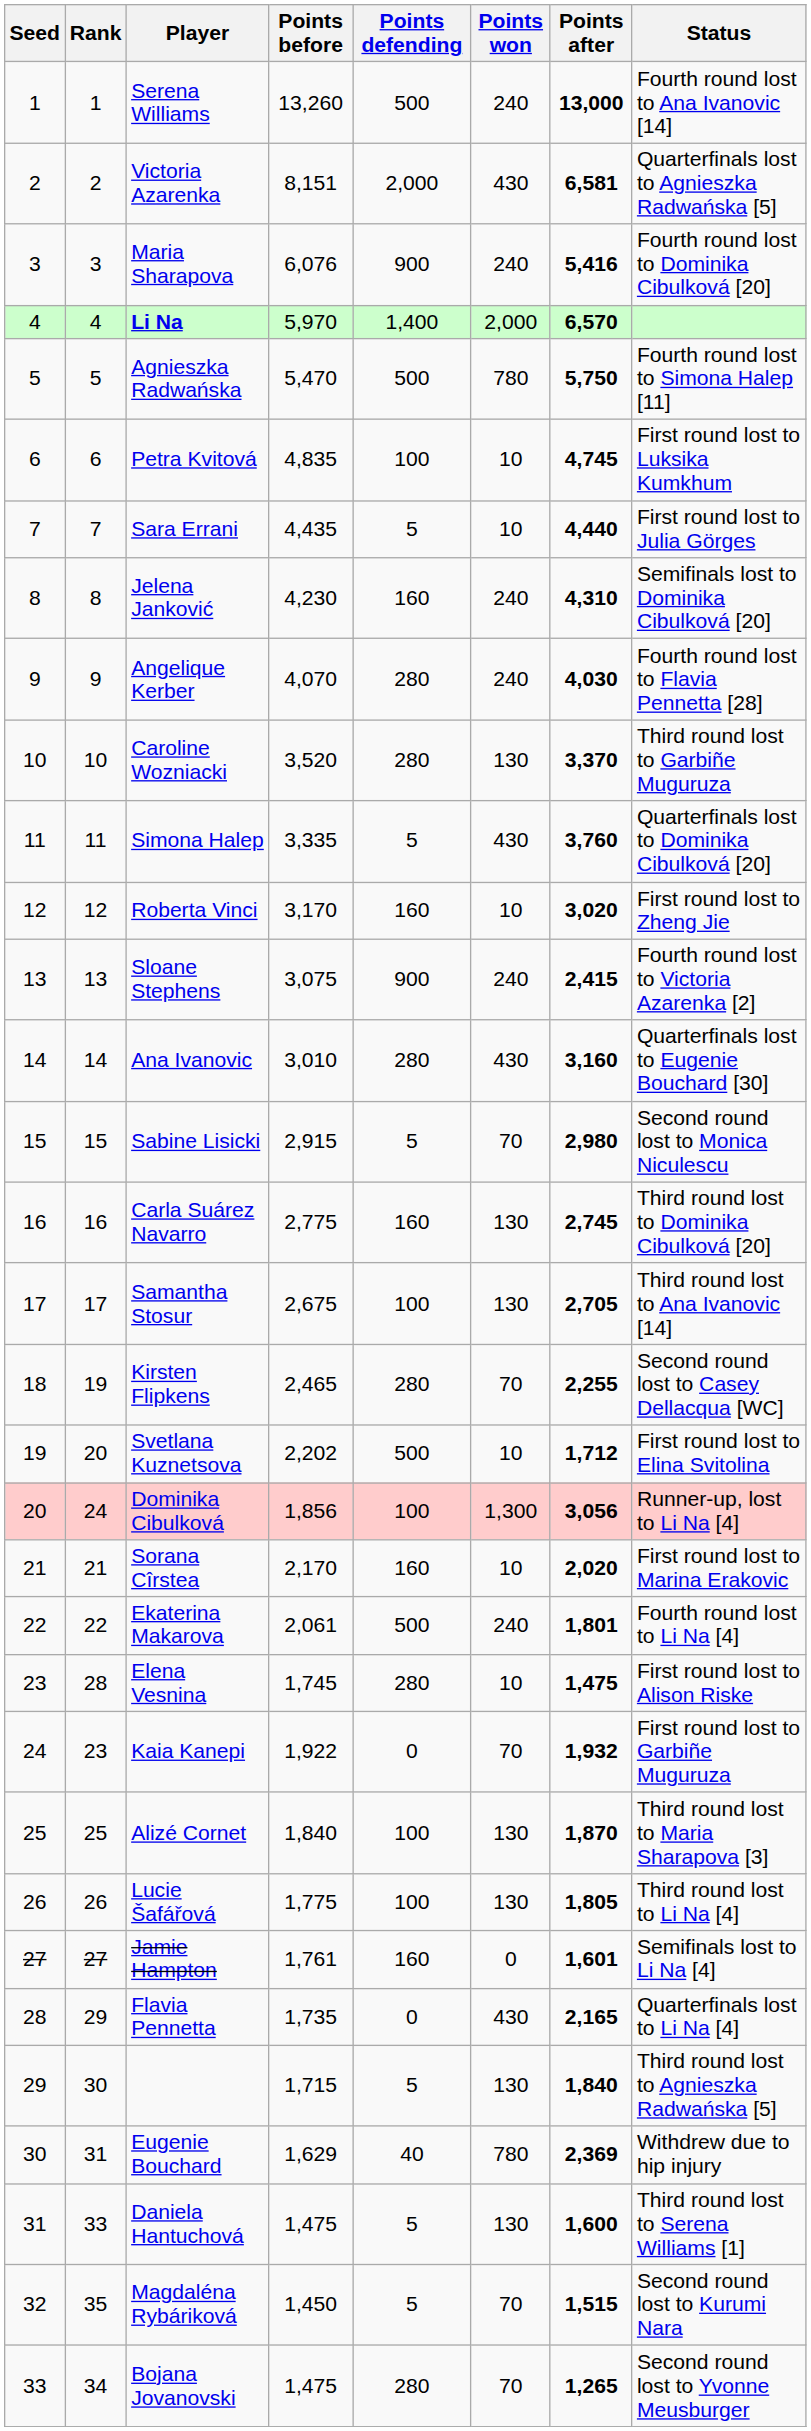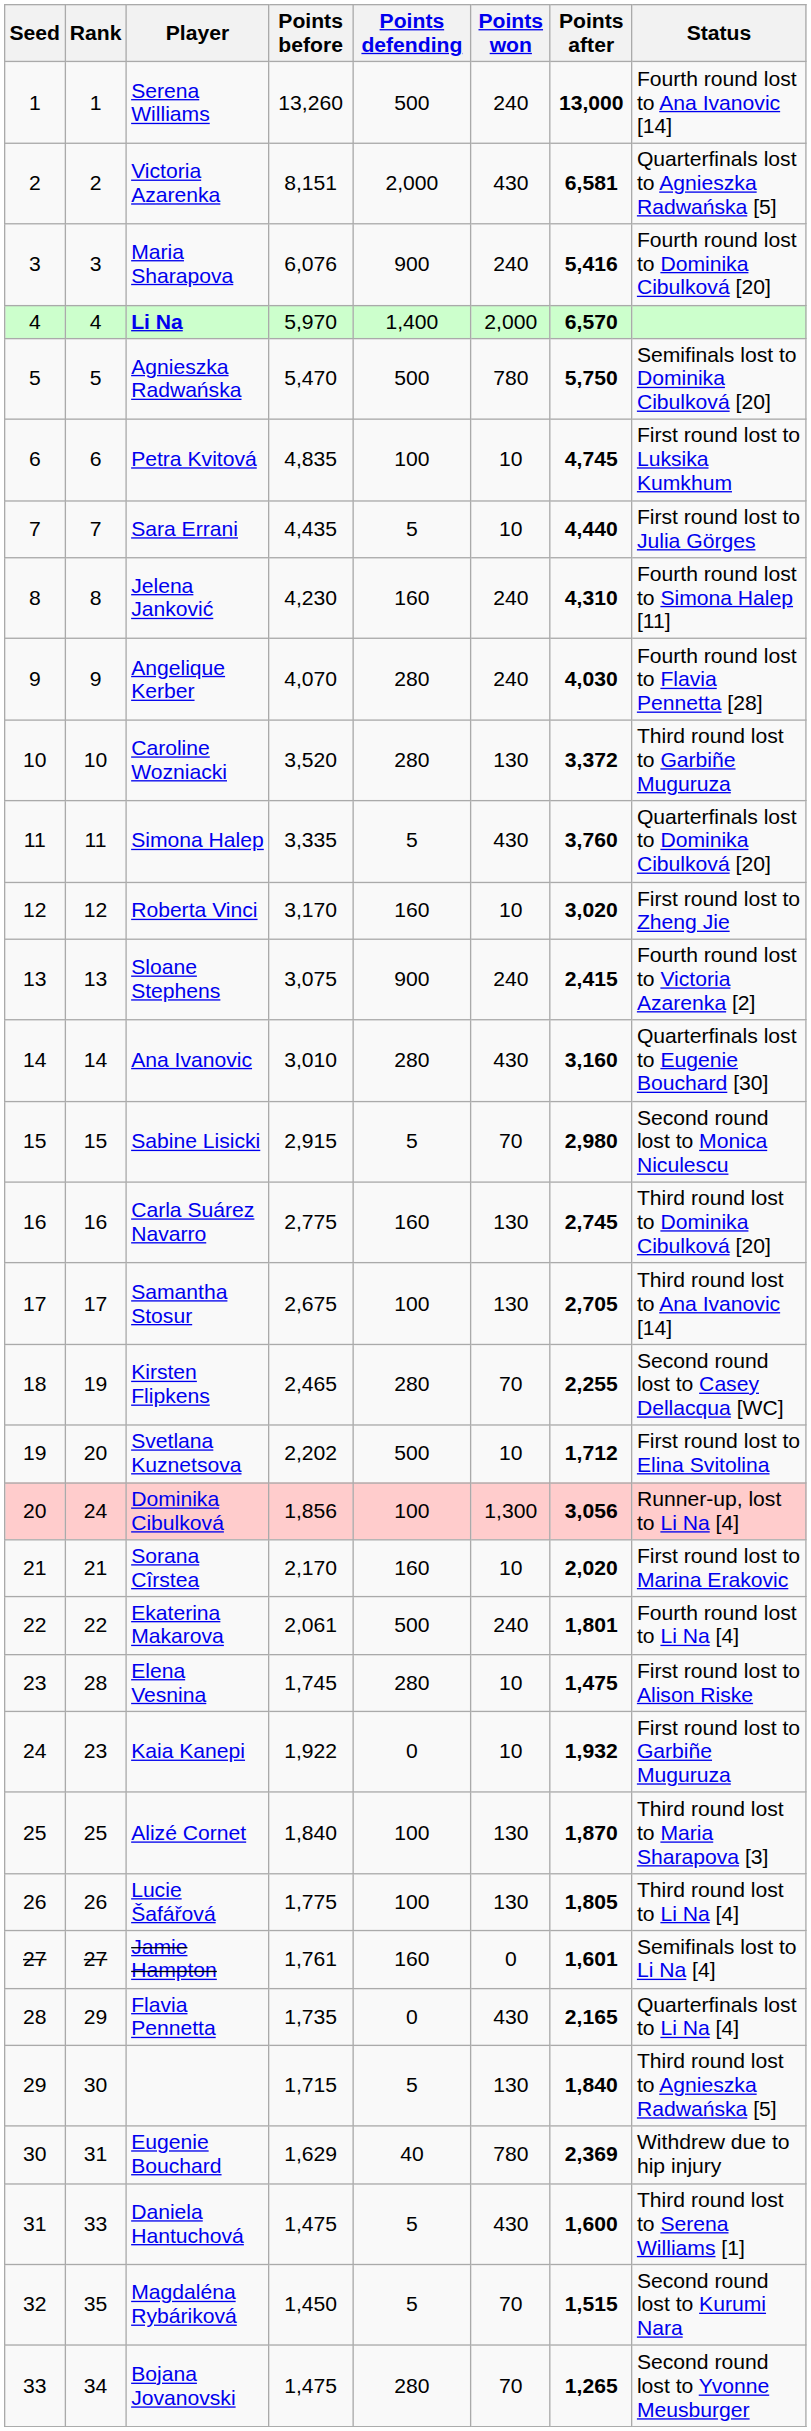 <table class="wikitable sortable" style="text-align:center;">
 <tr>
 <th style="width:30px;">Seed</th>
 <th style="width:30px;">Rank</th>
 <th style="width:170px;">Player</th>
 <th style="width:90px;">Points before</th>
 <th style="width:110px;"><a href='#'>Points defending</a></th>
 <th style="width:70px;"><a href='#'>Points won</a></th>
 <th style="width:80px;">Points after</th>
 <th style="width:275px;">Status</th>
 </tr>
 <tr>
 <td>1</td>
 <td>1</td>
 <td align="left"> <a href='#'>Serena Williams</a></td>
 <td>13,260</td>
 <td>500</td>
 <td>240</td>
 <td><strong>13,000</strong></td>
 <td align="left">Fourth round lost to  <a href='#'>Ana Ivanovic</a> [14]</td>
 </tr>
 <tr>
 <td>2</td>
 <td>2</td>
 <td align="left"> <a href='#'>Victoria Azarenka</a></td>
 <td>8,151</td>
 <td>2,000</td>
 <td>430</td>
 <td><strong>6,581</strong></td>
 <td align="left">Quarterfinals lost to  <a href='#'>Agnieszka Radwańska</a> [5]</td>
 </tr>
 <tr>
 <td>3</td>
 <td>3</td>
 <td align="left"> <a href='#'>Maria Sharapova</a></td>
 <td>6,076</td>
 <td>900</td>
 <td>240</td>
 <td><strong>5,416</strong></td>
 <td align="left">Fourth round lost to  <a href='#'>Dominika Cibulková</a> [20]</td>
 </tr>
 <tr style="background:#cfc;">
 <td>4</td>
 <td>4</td>
 <td align="left"> <strong><a href='#'>Li Na</a></strong></td>
 <td>5,970</td>
 <td>1,400</td>
 <td>2,000</td>
 <td><strong>6,570</strong></td>
 <td align="left"></td>
 </tr>
 <tr>
 <td>5</td>
 <td>5</td>
 <td align="left"> <a href='#'>Agnieszka Radwańska</a></td>
 <td>5,470</td>
 <td>500</td>
 <td>780</td>
 <td><strong>5,750</strong></td>
-<td align="left">Fourth round lost to  <a href='#'>Simona Halep</a> [11]</td>
+<td align="left">Semifinals lost to  <a href='#'>Dominika Cibulková</a> [20]</td>
 </tr>
 <tr>
 <td>6</td>
 <td>6</td>
 <td align="left"> <a href='#'>Petra Kvitová</a></td>
 <td>4,835</td>
 <td>100</td>
 <td>10</td>
 <td><strong>4,745</strong></td>
 <td align="left">First round lost to  <a href='#'>Luksika Kumkhum</a></td>
 </tr>
 <tr>
 <td>7</td>
 <td>7</td>
 <td align="left"> <a href='#'>Sara Errani</a></td>
 <td>4,435</td>
 <td>5</td>
 <td>10</td>
 <td><strong>4,440</strong></td>
 <td align="left">First round lost to  <a href='#'>Julia Görges</a></td>
 </tr>
 <tr>
 <td>8</td>
 <td>8</td>
 <td align="left"> <a href='#'>Jelena Janković</a></td>
 <td>4,230</td>
 <td>160</td>
 <td>240</td>
 <td><strong>4,310</strong></td>
-<td align="left">Semifinals lost to  <a href='#'>Dominika Cibulková</a> [20]</td>
+<td align="left">Fourth round lost to  <a href='#'>Simona Halep</a> [11]</td>
 </tr>
 <tr>
 <td>9</td>
 <td>9</td>
 <td align="left"> <a href='#'>Angelique Kerber</a></td>
 <td>4,070</td>
 <td>280</td>
 <td>240</td>
 <td><strong>4,030</strong></td>
 <td align="left">Fourth round lost to  <a href='#'>Flavia Pennetta</a> [28]</td>
 </tr>
 <tr>
 <td>10</td>
 <td>10</td>
 <td align="left"> <a href='#'>Caroline Wozniacki</a></td>
 <td>3,520</td>
 <td>280</td>
 <td>130</td>
-<td><strong>3,370</strong></td>
+<td><strong>3,372</strong></td>
 <td align="left">Third round lost to  <a href='#'>Garbiñe Muguruza</a></td>
 </tr>
 <tr>
 <td>11</td>
 <td>11</td>
 <td align="left"> <a href='#'>Simona Halep</a></td>
 <td>3,335</td>
 <td>5</td>
 <td>430</td>
 <td><strong>3,760</strong></td>
 <td align="left">Quarterfinals lost to  <a href='#'>Dominika Cibulková</a> [20]</td>
 </tr>
 <tr>
 <td>12</td>
 <td>12</td>
 <td align="left"> <a href='#'>Roberta Vinci</a></td>
 <td>3,170</td>
 <td>160</td>
 <td>10</td>
 <td><strong>3,020</strong></td>
 <td align="left">First round lost to  <a href='#'>Zheng Jie</a></td>
 </tr>
 <tr>
 <td>13</td>
 <td>13</td>
 <td align="left"> <a href='#'>Sloane Stephens</a></td>
 <td>3,075</td>
 <td>900</td>
 <td>240</td>
 <td><strong>2,415</strong></td>
 <td align="left">Fourth round lost to  <a href='#'>Victoria Azarenka</a> [2]</td>
 </tr>
 <tr>
 <td>14</td>
 <td>14</td>
 <td align="left"> <a href='#'>Ana Ivanovic</a></td>
 <td>3,010</td>
 <td>280</td>
 <td>430</td>
 <td><strong>3,160</strong></td>
 <td align="left">Quarterfinals lost to  <a href='#'>Eugenie Bouchard</a> [30]</td>
 </tr>
 <tr>
 <td>15</td>
 <td>15</td>
 <td align="left"> <a href='#'>Sabine Lisicki</a></td>
 <td>2,915</td>
 <td>5</td>
 <td>70</td>
 <td><strong>2,980</strong></td>
 <td align="left">Second round lost to  <a href='#'>Monica Niculescu</a></td>
 </tr>
 <tr>
 <td>16</td>
 <td>16</td>
 <td align="left"> <a href='#'>Carla Suárez Navarro</a></td>
 <td>2,775</td>
 <td>160</td>
 <td>130</td>
 <td><strong>2,745</strong></td>
 <td align="left">Third round lost to  <a href='#'>Dominika Cibulková</a> [20]</td>
 </tr>
 <tr>
 <td>17</td>
 <td>17</td>
 <td align="left"> <a href='#'>Samantha Stosur</a></td>
 <td>2,675</td>
 <td>100</td>
 <td>130</td>
 <td><strong>2,705</strong></td>
 <td align="left">Third round lost to  <a href='#'>Ana Ivanovic</a> [14]</td>
 </tr>
 <tr>
 <td>18</td>
 <td>19</td>
 <td align="left"> <a href='#'>Kirsten Flipkens</a></td>
 <td>2,465</td>
 <td>280</td>
 <td>70</td>
 <td><strong>2,255</strong></td>
 <td align="left">Second round lost to  <a href='#'>Casey Dellacqua</a> [WC]</td>
 </tr>
 <tr>
 <td>19</td>
 <td>20</td>
 <td align="left"> <a href='#'>Svetlana Kuznetsova</a></td>
 <td>2,202</td>
 <td>500</td>
 <td>10</td>
 <td><strong>1,712</strong></td>
 <td align="left">First round lost to  <a href='#'>Elina Svitolina</a></td>
 </tr>
 <tr style="background:#fcc;">
 <td>20</td>
 <td>24</td>
 <td align="left"> <a href='#'>Dominika Cibulková</a></td>
 <td>1,856</td>
 <td>100</td>
 <td>1,300</td>
 <td><strong>3,056</strong></td>
 <td align="left">Runner-up, lost to  <a href='#'>Li Na</a> [4]</td>
 </tr>
 <tr>
 <td>21</td>
 <td>21</td>
 <td align="left"> <a href='#'>Sorana Cîrstea</a></td>
 <td>2,170</td>
 <td>160</td>
 <td>10</td>
 <td><strong>2,020</strong></td>
 <td align="left">First round lost to  <a href='#'>Marina Erakovic</a></td>
 </tr>
 <tr>
 <td>22</td>
 <td>22</td>
 <td align="left"> <a href='#'>Ekaterina Makarova</a></td>
 <td>2,061</td>
 <td>500</td>
 <td>240</td>
 <td><strong>1,801</strong></td>
 <td align="left">Fourth round lost to  <a href='#'>Li Na</a> [4]</td>
 </tr>
 <tr>
 <td>23</td>
 <td>28</td>
 <td align="left"> <a href='#'>Elena Vesnina</a></td>
 <td>1,745</td>
 <td>280</td>
 <td>10</td>
 <td><strong>1,475</strong></td>
 <td align="left">First round lost to  <a href='#'>Alison Riske</a></td>
 </tr>
 <tr>
 <td>24</td>
 <td>23</td>
 <td align="left"> <a href='#'>Kaia Kanepi</a></td>
 <td>1,922</td>
 <td>0</td>
-<td>70</td>
+<td>10</td>
 <td><strong>1,932</strong></td>
 <td align="left">First round lost to  <a href='#'>Garbiñe Muguruza</a></td>
 </tr>
 <tr>
 <td>25</td>
 <td>25</td>
 <td align="left"> <a href='#'>Alizé Cornet</a></td>
 <td>1,840</td>
 <td>100</td>
 <td>130</td>
 <td><strong>1,870</strong></td>
 <td align="left">Third round lost to  <a href='#'>Maria Sharapova</a> [3]</td>
 </tr>
 <tr>
 <td>26</td>
 <td>26</td>
 <td align="left"> <a href='#'>Lucie Šafářová</a></td>
 <td>1,775</td>
 <td>100</td>
 <td>130</td>
 <td><strong>1,805</strong></td>
 <td align="left">Third round lost to  <a href='#'>Li Na</a> [4]</td>
 </tr>
 <tr>
 <td><s>27</s></td>
 <td><s>27</s></td>
 <td align="left"><s> <a href='#'>Jamie Hampton</a></s></td>
 <td>1,761</td>
 <td>160</td>
 <td>0</td>
 <td><strong>1,601</strong></td>
 <td align="left">Semifinals lost to  <a href='#'>Li Na</a> [4]</td>
 </tr>
 <tr>
 <td>28</td>
 <td>29</td>
 <td align="left"> <a href='#'>Flavia Pennetta</a></td>
 <td>1,735</td>
 <td>0</td>
 <td>430</td>
 <td><strong>2,165</strong></td>
 <td align="left">Quarterfinals lost to  <a href='#'>Li Na</a> [4]</td>
 </tr>
 <tr>
 <td>29</td>
 <td>30</td>
 <td align="left"></td>
 <td>1,715</td>
 <td>5</td>
 <td>130</td>
 <td><strong>1,840</strong></td>
 <td align="left">Third round lost to  <a href='#'>Agnieszka Radwańska</a> [5]</td>
 </tr>
 <tr>
 <td>30</td>
 <td>31</td>
 <td align="left"> <a href='#'>Eugenie Bouchard</a></td>
 <td>1,629</td>
 <td>40</td>
 <td>780</td>
 <td><strong>2,369</strong></td>
 <td align="left">Withdrew due to hip injury</td>
 </tr>
 <tr>
 <td>31</td>
 <td>33</td>
 <td align="left"> <a href='#'>Daniela Hantuchová</a></td>
 <td>1,475</td>
 <td>5</td>
-<td>130</td>
+<td>430</td>
 <td><strong>1,600</strong></td>
 <td align="left">Third round lost to  <a href='#'>Serena Williams</a> [1]</td>
 </tr>
 <tr>
 <td>32</td>
 <td>35</td>
 <td align="left"> <a href='#'>Magdaléna Rybáriková</a></td>
 <td>1,450</td>
 <td>5</td>
 <td>70</td>
 <td><strong>1,515</strong></td>
 <td align="left">Second round lost to  <a href='#'>Kurumi Nara</a></td>
 </tr>
 <tr>
 <td>33</td>
 <td>34</td>
 <td align="left"> <a href='#'>Bojana Jovanovski</a></td>
 <td>1,475</td>
 <td>280</td>
 <td>70</td>
 <td><strong>1,265</strong></td>
 <td align="left">Second round lost to  <a href='#'>Yvonne Meusburger</a></td>
 </tr>
 <tr>
 </tr>
 </table>
